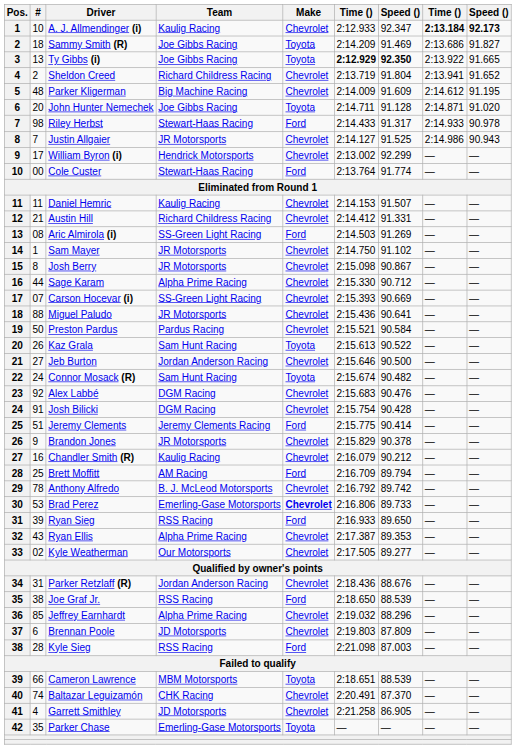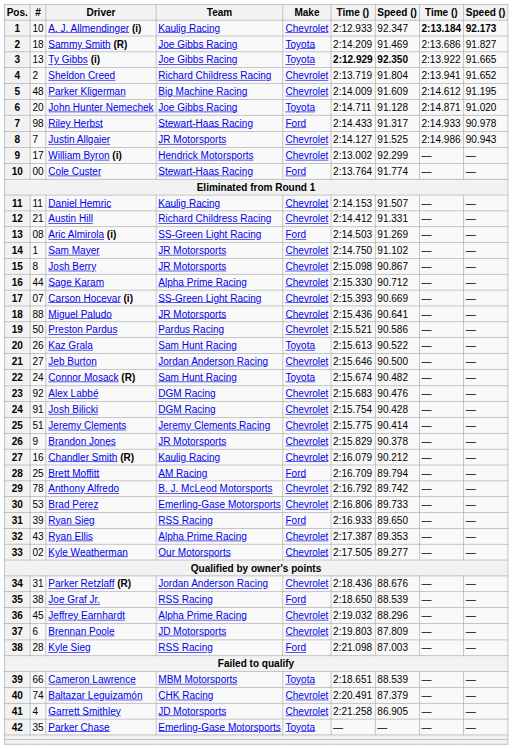 <table class="wikitable" style="font-size:95%">
 <tr>
 <th>Pos.</th>
 <th>#</th>
 <th>Driver</th>
 <th>Team</th>
 <th>Make</th>
 <th>Time ()</th>
 <th>Speed ()</th>
 <th>Time ()</th>
 <th>Speed ()</th>
 </tr>
 <tr>
 <th>1</th>
 <td>10</td>
 <td><a href='#'>A. J. Allmendinger</a> <strong>(i)</strong></td>
 <td><a href='#'>Kaulig Racing</a></td>
 <td><a href='#'>Chevrolet</a></td>
 <td>2:12.933</td>
 <td>92.347</td>
 <td><strong>2:13.184</strong></td>
 <td><strong>92.173</strong></td>
 </tr>
 <tr>
 <th>2</th>
 <td>18</td>
 <td><a href='#'>Sammy Smith</a> <strong>(R)</strong></td>
 <td><a href='#'>Joe Gibbs Racing</a></td>
 <td><a href='#'>Toyota</a></td>
 <td>2:14.209</td>
 <td>91.469</td>
 <td>2:13.686</td>
 <td>91.827</td>
 </tr>
 <tr>
 <th>3</th>
 <td>13</td>
 <td><a href='#'>Ty Gibbs</a> <strong>(i)</strong></td>
 <td><a href='#'>Joe Gibbs Racing</a></td>
 <td><a href='#'>Toyota</a></td>
 <td><strong>2:12.929</strong></td>
 <td><strong>92.350</strong></td>
 <td>2:13.922</td>
 <td>91.665</td>
 </tr>
 <tr>
 <th>4</th>
 <td>2</td>
 <td><a href='#'>Sheldon Creed</a></td>
 <td><a href='#'>Richard Childress Racing</a></td>
 <td><a href='#'>Chevrolet</a></td>
 <td>2:13.719</td>
 <td>91.804</td>
 <td>2:13.941</td>
 <td>91.652</td>
 </tr>
 <tr>
 <th>5</th>
 <td>48</td>
 <td><a href='#'>Parker Kligerman</a></td>
 <td><a href='#'>Big Machine Racing</a></td>
 <td><a href='#'>Chevrolet</a></td>
 <td>2:14.009</td>
 <td>91.609</td>
 <td>2:14.612</td>
 <td>91.195</td>
 </tr>
 <tr>
 <th>6</th>
 <td>20</td>
 <td><a href='#'>John Hunter Nemechek</a></td>
 <td><a href='#'>Joe Gibbs Racing</a></td>
 <td><a href='#'>Toyota</a></td>
 <td>2:14.711</td>
 <td>91.128</td>
 <td>2:14.871</td>
 <td>91.020</td>
 </tr>
 <tr>
 <th>7</th>
 <td>98</td>
 <td><a href='#'>Riley Herbst</a></td>
 <td><a href='#'>Stewart-Haas Racing</a></td>
 <td><a href='#'>Ford</a></td>
 <td>2:14.433</td>
 <td>91.317</td>
 <td>2:14.933</td>
 <td>90.978</td>
 </tr>
 <tr>
 <th>8</th>
 <td>7</td>
 <td><a href='#'>Justin Allgaier</a></td>
 <td><a href='#'>JR Motorsports</a></td>
 <td><a href='#'>Chevrolet</a></td>
 <td>2:14.127</td>
 <td>91.525</td>
 <td>2:14.986</td>
 <td>90.943</td>
 </tr>
 <tr>
 <th>9</th>
 <td>17</td>
 <td><a href='#'>William Byron</a> <strong>(i)</strong></td>
 <td><a href='#'>Hendrick Motorsports</a></td>
 <td><a href='#'>Chevrolet</a></td>
 <td>2:13.002</td>
 <td>92.299</td>
 <td>—</td>
 <td>—</td>
 </tr>
 <tr>
 <th>10</th>
 <td>00</td>
 <td><a href='#'>Cole Custer</a></td>
 <td><a href='#'>Stewart-Haas Racing</a></td>
 <td><a href='#'>Ford</a></td>
 <td>2:13.764</td>
 <td>91.774</td>
 <td>—</td>
 <td>—</td>
 </tr>
 <tr>
 <th colspan="9">Eliminated from Round 1</th>
 </tr>
 <tr>
 <th>11</th>
 <td>11</td>
 <td><a href='#'>Daniel Hemric</a></td>
 <td><a href='#'>Kaulig Racing</a></td>
 <td><a href='#'>Chevrolet</a></td>
 <td>2:14.153</td>
 <td>91.507</td>
 <td>—</td>
 <td>—</td>
 </tr>
 <tr>
 <th>12</th>
 <td>21</td>
 <td><a href='#'>Austin Hill</a></td>
 <td><a href='#'>Richard Childress Racing</a></td>
 <td><a href='#'>Chevrolet</a></td>
 <td>2:14.412</td>
 <td>91.331</td>
 <td>—</td>
 <td>—</td>
 </tr>
 <tr>
 <th>13</th>
 <td>08</td>
 <td><a href='#'>Aric Almirola</a> <strong>(i)</strong></td>
 <td><a href='#'>SS-Green Light Racing</a></td>
 <td><a href='#'>Ford</a></td>
 <td>2:14.503</td>
 <td>91.269</td>
 <td>—</td>
 <td>—</td>
 </tr>
 <tr>
 <th>14</th>
 <td>1</td>
 <td><a href='#'>Sam Mayer</a></td>
 <td><a href='#'>JR Motorsports</a></td>
 <td><a href='#'>Chevrolet</a></td>
 <td>2:14.750</td>
 <td>91.102</td>
 <td>—</td>
 <td>—</td>
 </tr>
 <tr>
 <th>15</th>
 <td>8</td>
 <td><a href='#'>Josh Berry</a></td>
 <td><a href='#'>JR Motorsports</a></td>
 <td><a href='#'>Chevrolet</a></td>
 <td>2:15.098</td>
 <td>90.867</td>
 <td>—</td>
 <td>—</td>
 </tr>
 <tr>
 <th>16</th>
 <td>44</td>
 <td><a href='#'>Sage Karam</a></td>
 <td><a href='#'>Alpha Prime Racing</a></td>
 <td><a href='#'>Chevrolet</a></td>
 <td>2:15.330</td>
 <td>90.712</td>
 <td>—</td>
 <td>—</td>
 </tr>
 <tr>
 <th>17</th>
 <td>07</td>
 <td><a href='#'>Carson Hocevar</a> <strong>(i)</strong></td>
 <td><a href='#'>SS-Green Light Racing</a></td>
 <td><a href='#'>Chevrolet</a></td>
 <td>2:15.393</td>
 <td>90.669</td>
 <td>—</td>
 <td>—</td>
 </tr>
 <tr>
 <th>18</th>
 <td>88</td>
 <td><a href='#'>Miguel Paludo</a></td>
 <td><a href='#'>JR Motorsports</a></td>
 <td><a href='#'>Chevrolet</a></td>
 <td>2:15.436</td>
 <td>90.641</td>
 <td>—</td>
 <td>—</td>
 </tr>
 <tr>
 <th>19</th>
 <td>50</td>
 <td><a href='#'>Preston Pardus</a></td>
 <td><a href='#'>Pardus Racing</a></td>
 <td><a href='#'>Chevrolet</a></td>
 <td>2:15.521</td>
-<td>90.584</td>
+<td>90.586</td>
 <td>—</td>
 <td>—</td>
 </tr>
 <tr>
 <th>20</th>
 <td>26</td>
 <td><a href='#'>Kaz Grala</a></td>
 <td><a href='#'>Sam Hunt Racing</a></td>
 <td><a href='#'>Toyota</a></td>
 <td>2:15.613</td>
 <td>90.522</td>
 <td>—</td>
 <td>—</td>
 </tr>
 <tr>
 <th>21</th>
 <td>27</td>
 <td><a href='#'>Jeb Burton</a></td>
 <td><a href='#'>Jordan Anderson Racing</a></td>
 <td><a href='#'>Chevrolet</a></td>
 <td>2:15.646</td>
 <td>90.500</td>
 <td>—</td>
 <td>—</td>
 </tr>
 <tr>
 <th>22</th>
 <td>24</td>
 <td><a href='#'>Connor Mosack</a> <strong>(R)</strong></td>
 <td><a href='#'>Sam Hunt Racing</a></td>
 <td><a href='#'>Toyota</a></td>
 <td>2:15.674</td>
 <td>90.482</td>
 <td>—</td>
 <td>—</td>
 </tr>
 <tr>
 <th>23</th>
 <td>92</td>
 <td><a href='#'>Alex Labbé</a></td>
 <td><a href='#'>DGM Racing</a></td>
 <td><a href='#'>Chevrolet</a></td>
 <td>2:15.683</td>
 <td>90.476</td>
 <td>—</td>
 <td>—</td>
 </tr>
 <tr>
 <th>24</th>
 <td>91</td>
 <td><a href='#'>Josh Bilicki</a></td>
 <td><a href='#'>DGM Racing</a></td>
 <td><a href='#'>Chevrolet</a></td>
 <td>2:15.754</td>
 <td>90.428</td>
 <td>—</td>
 <td>—</td>
 </tr>
 <tr>
 <th>25</th>
 <td>51</td>
 <td><a href='#'>Jeremy Clements</a></td>
 <td><a href='#'>Jeremy Clements Racing</a></td>
-<td><a href='#'>Ford</a></td>
+<td><a href='#'>Chevrolet</a></td>
 <td>2:15.775</td>
 <td>90.414</td>
 <td>—</td>
 <td>—</td>
 </tr>
 <tr>
 <th>26</th>
 <td>9</td>
 <td><a href='#'>Brandon Jones</a></td>
 <td><a href='#'>JR Motorsports</a></td>
 <td><a href='#'>Chevrolet</a></td>
 <td>2:15.829</td>
 <td>90.378</td>
 <td>—</td>
 <td>—</td>
 </tr>
 <tr>
 <th>27</th>
 <td>16</td>
 <td><a href='#'>Chandler Smith</a> <strong>(R)</strong></td>
 <td><a href='#'>Kaulig Racing</a></td>
 <td><a href='#'>Chevrolet</a></td>
 <td>2:16.079</td>
 <td>90.212</td>
 <td>—</td>
 <td>—</td>
 </tr>
 <tr>
 <th>28</th>
 <td>25</td>
 <td><a href='#'>Brett Moffitt</a></td>
 <td><a href='#'>AM Racing</a></td>
 <td><a href='#'>Ford</a></td>
 <td>2:16.709</td>
 <td>89.794</td>
 <td>—</td>
 <td>—</td>
 </tr>
 <tr>
 <th>29</th>
 <td>78</td>
 <td><a href='#'>Anthony Alfredo</a></td>
 <td><a href='#'>B. J. McLeod Motorsports</a></td>
 <td><a href='#'>Chevrolet</a></td>
 <td>2:16.792</td>
 <td>89.742</td>
 <td>—</td>
 <td>—</td>
 </tr>
 <tr>
 <th>30</th>
 <td>53</td>
 <td><a href='#'>Brad Perez</a></td>
 <td><a href='#'>Emerling-Gase Motorsports</a></td>
-<td><strong><a href='#'>Chevrolet</a></strong></td>
+<td><a href='#'>Chevrolet</a></td>
 <td>2:16.806</td>
 <td>89.733</td>
 <td>—</td>
 <td>—</td>
 </tr>
 <tr>
 <th>31</th>
 <td>39</td>
 <td><a href='#'>Ryan Sieg</a></td>
 <td><a href='#'>RSS Racing</a></td>
 <td><a href='#'>Ford</a></td>
 <td>2:16.933</td>
 <td>89.650</td>
 <td>—</td>
 <td>—</td>
 </tr>
 <tr>
 <th>32</th>
 <td>43</td>
 <td><a href='#'>Ryan Ellis</a></td>
 <td><a href='#'>Alpha Prime Racing</a></td>
 <td><a href='#'>Chevrolet</a></td>
 <td>2:17.387</td>
 <td>89.353</td>
 <td>—</td>
 <td>—</td>
 </tr>
 <tr>
 <th>33</th>
 <td>02</td>
 <td><a href='#'>Kyle Weatherman</a></td>
 <td><a href='#'>Our Motorsports</a></td>
 <td><a href='#'>Chevrolet</a></td>
 <td>2:17.505</td>
 <td>89.277</td>
 <td>—</td>
 <td>—</td>
 </tr>
 <tr>
 <th colspan="9">Qualified by owner's points</th>
 </tr>
 <tr>
 <th>34</th>
 <td>31</td>
 <td><a href='#'>Parker Retzlaff</a> <strong>(R)</strong></td>
 <td><a href='#'>Jordan Anderson Racing</a></td>
 <td><a href='#'>Chevrolet</a></td>
 <td>2:18.436</td>
 <td>88.676</td>
 <td>—</td>
 <td>—</td>
 </tr>
 <tr>
 <th>35</th>
 <td>38</td>
 <td><a href='#'>Joe Graf Jr.</a></td>
 <td><a href='#'>RSS Racing</a></td>
 <td><a href='#'>Ford</a></td>
 <td>2:18.650</td>
 <td>88.539</td>
 <td>—</td>
 <td>—</td>
 </tr>
 <tr>
 <th>36</th>
-<td>85</td>
+<td>45</td>
 <td><a href='#'>Jeffrey Earnhardt</a></td>
 <td><a href='#'>Alpha Prime Racing</a></td>
 <td><a href='#'>Chevrolet</a></td>
 <td>2:19.032</td>
 <td>88.296</td>
 <td>—</td>
 <td>—</td>
 </tr>
 <tr>
 <th>37</th>
 <td>6</td>
 <td><a href='#'>Brennan Poole</a></td>
 <td><a href='#'>JD Motorsports</a></td>
 <td><a href='#'>Chevrolet</a></td>
 <td>2:19.803</td>
 <td>87.809</td>
 <td>—</td>
 <td>—</td>
 </tr>
 <tr>
 <th>38</th>
 <td>28</td>
 <td><a href='#'>Kyle Sieg</a></td>
 <td><a href='#'>RSS Racing</a></td>
 <td><a href='#'>Ford</a></td>
 <td>2:21.098</td>
 <td>87.003</td>
 <td>—</td>
 <td>—</td>
 </tr>
 <tr>
 <th colspan="9">Failed to qualify</th>
 </tr>
 <tr>
 <th>39</th>
 <td>66</td>
 <td><a href='#'>Cameron Lawrence</a></td>
 <td><a href='#'>MBM Motorsports</a></td>
 <td><a href='#'>Toyota</a></td>
 <td>2:18.651</td>
 <td>88.539</td>
 <td>—</td>
 <td>—</td>
 </tr>
 <tr>
 <th>40</th>
 <td>74</td>
 <td><a href='#'>Baltazar Leguizamón</a></td>
 <td><a href='#'>CHK Racing</a></td>
 <td><a href='#'>Chevrolet</a></td>
 <td>2:20.491</td>
-<td>87.370</td>
+<td>87.379</td>
 <td>—</td>
 <td>—</td>
 </tr>
 <tr>
 <th>41</th>
 <td>4</td>
 <td><a href='#'>Garrett Smithley</a></td>
 <td><a href='#'>JD Motorsports</a></td>
 <td><a href='#'>Chevrolet</a></td>
 <td>2:21.258</td>
 <td>86.905</td>
 <td>—</td>
 <td>—</td>
 </tr>
 <tr>
 <th>42</th>
 <td>35</td>
 <td><a href='#'>Parker Chase</a></td>
 <td><a href='#'>Emerling-Gase Motorsports</a></td>
 <td><a href='#'>Toyota</a></td>
 <td>—</td>
 <td>—</td>
 <td>—</td>
 <td>—</td>
 </tr>
 <tr>
 <th colspan="9"></th>
 </tr>
 <tr>
 <th colspan="9"></th>
 </tr>
 </table>
